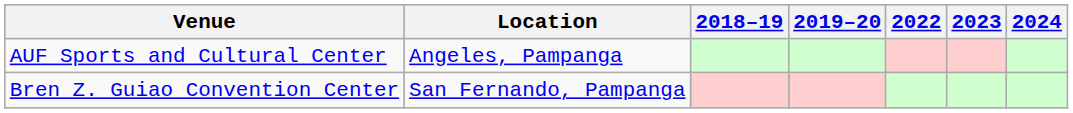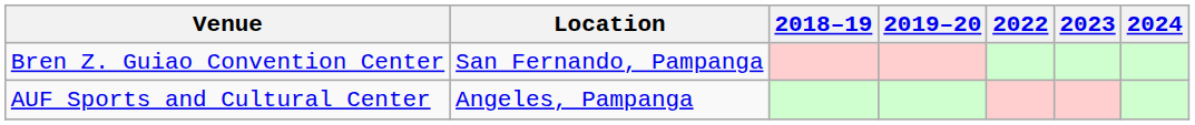 <table class="wikitable sortable" style="text-align:center">
 <tr>
 <th>Venue</th>
 <th>Location</th>
 <th><a href='#'>2018–19</a></th>
 <th><a href='#'>2019–20</a></th>
 <th><a href='#'>2022</a></th>
 <th><a href='#'>2023</a></th>
 <th><a href='#'>2024</a></th>
 </tr>
 <tr>
+<td align=left><a href='#'>Bren Z. Guiao Convention Center</a></td>
+<td align=left><a href='#'>San Fernando, Pampanga</a></td>
+<td bgcolor="FFCFCF"></td>
+<td bgcolor="FFCFCF"></td>
+<td bgcolor="CFFFCF"></td>
+<td bgcolor="CFFFCF"></td>
+<td bgcolor="CFFFCF"></td>
+</tr>
+<tr>
 <td align=left><a href='#'>AUF Sports and Cultural Center</a></td>
 <td align=left><a href='#'>Angeles, Pampanga</a></td>
 <td bgcolor="CFFFCF"></td>
 <td bgcolor="CFFFCF"></td>
 <td bgcolor="FFCFCF"></td>
 <td bgcolor="FFCFCF"></td>
 <td bgcolor="CFFFCF"></td>
 </tr>
-<tr>
-<td align=left><a href='#'>Bren Z. Guiao Convention Center</a></td>
-<td align=left><a href='#'>San Fernando, Pampanga</a></td>
-<td bgcolor="FFCFCF"></td>
-<td bgcolor="FFCFCF"></td>
-<td bgcolor="CFFFCF"></td>
-<td bgcolor="CFFFCF"></td>
-<td bgcolor="CFFFCF"></td>
-</tr>
 </table>
